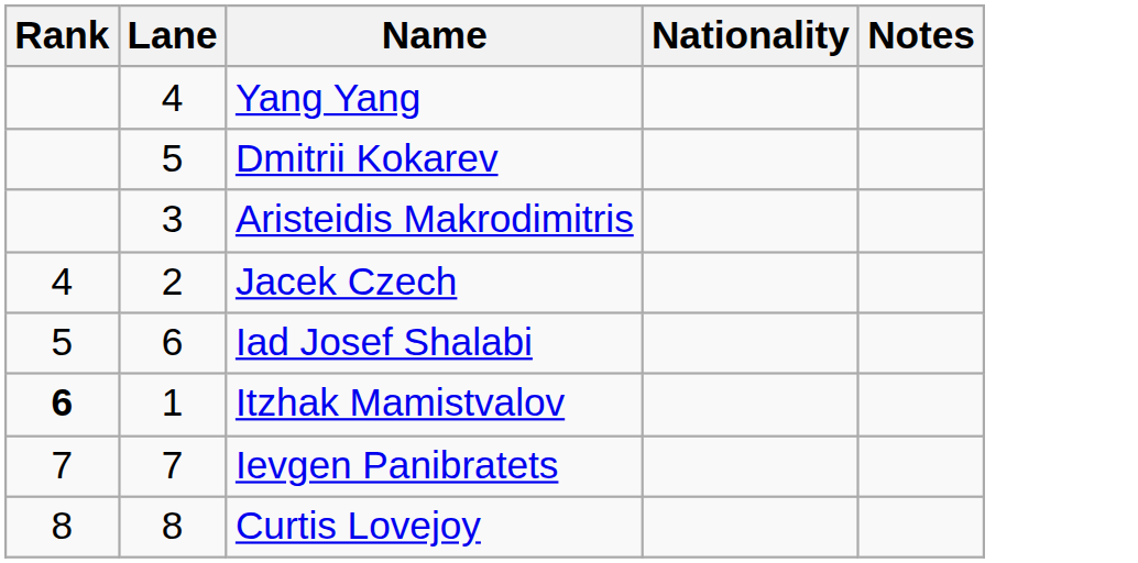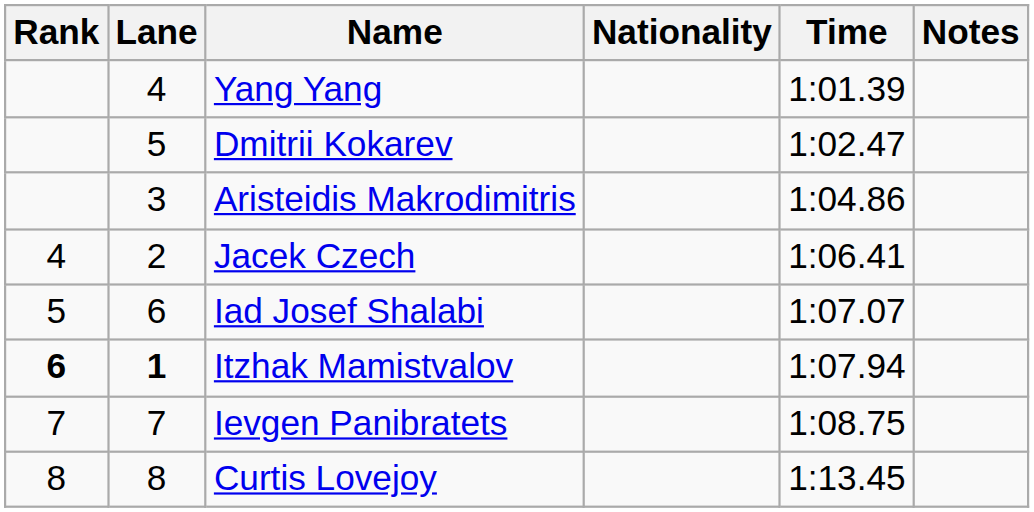 <table class="wikitable">
 <tr>
 <th>Rank</th>
 <th>Lane</th>
 <th>Name</th>
 <th>Nationality</th>
+<th>Time</th>
 <th>Notes</th>
 </tr>
 <tr>
 <td align=center></td>
 <td align=center>4</td>
 <td><a href='#'>Yang Yang</a></td>
 <td></td>
+<td align=center>1:01.39</td>
 <td align=center></td>
 </tr>
 <tr>
 <td align=center></td>
 <td align=center>5</td>
 <td><a href='#'>Dmitrii Kokarev</a></td>
 <td></td>
+<td align=center>1:02.47</td>
 <td align=center></td>
 </tr>
 <tr>
 <td align=center></td>
 <td align=center>3</td>
 <td><a href='#'>Aristeidis Makrodimitris</a></td>
 <td></td>
+<td align=center>1:04.86</td>
 <td align=center></td>
 </tr>
 <tr>
 <td align=center>4</td>
 <td align=center>2</td>
 <td><a href='#'>Jacek Czech</a></td>
 <td></td>
+<td align=center>1:06.41</td>
 <td align=center></td>
 </tr>
 <tr>
 <td align=center>5</td>
 <td align=center>6</td>
 <td><a href='#'>Iad Josef Shalabi</a></td>
 <td></td>
+<td align=center>1:07.07</td>
 <td align=center></td>
 </tr>
 <tr>
 <td align=center><strong>6</strong></td>
-<td align=center>1</td>
+<td align=center><strong>1</strong></td>
 <td><a href='#'>Itzhak Mamistvalov</a></td>
 <td></td>
+<td align=center>1:07.94</td>
 <td align=center></td>
 </tr>
 <tr>
 <td align=center>7</td>
 <td align=center>7</td>
 <td><a href='#'>Ievgen Panibratets</a></td>
 <td></td>
+<td align=center>1:08.75</td>
 <td align=center></td>
 </tr>
 <tr>
 <td align=center>8</td>
 <td align=center>8</td>
 <td><a href='#'>Curtis Lovejoy</a></td>
 <td></td>
+<td align=center>1:13.45</td>
 <td align=center></td>
 </tr>
 </table>
